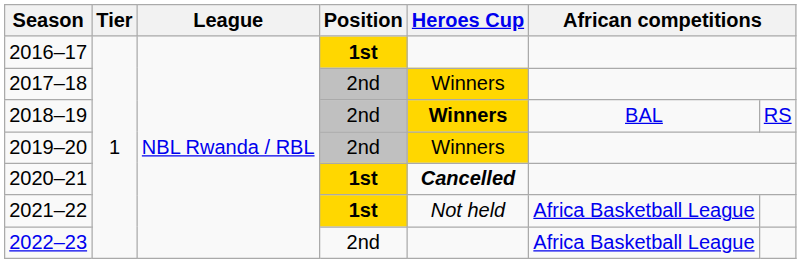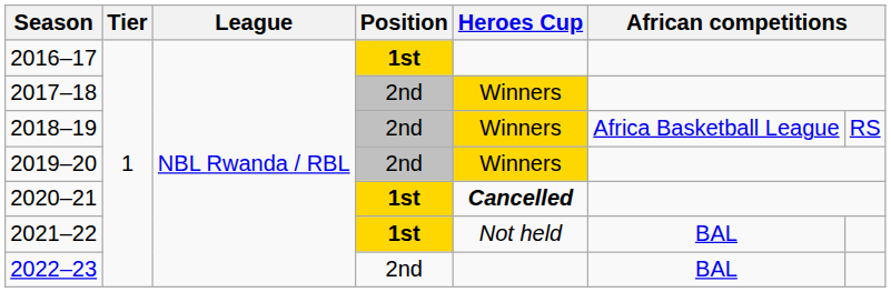 <table class="wikitable" style="text-align:center;">
 <tr>
 <th>Season</th>
 <th>Tier</th>
 <th>League</th>
 <th>Position</th>
 <th><a href='#'>Heroes Cup</a></th>
 <th colspan=2>African competitions</th>
 </tr>
 <tr>
 <td>2016–17</td>
 <td rowspan="7">1</td>
 <td rowspan="7"><a href='#'>NBL Rwanda / RBL</a></td>
 <td bgcolor=gold><strong>1st</strong></td>
 <td></td>
 <td colspan=2></td>
 </tr>
 <tr>
 <td>2017–18</td>
 <td bgcolor=silver>2nd</td>
 <td bgcolor=gold>Winners</td>
 <td colspan=2></td>
 </tr>
 <tr>
 <td>2018–19</td>
 <td bgcolor=silver>2nd</td>
-<td bgcolor=gold><strong>Winners</strong></td>
-<td><a href='#'>BAL</a></td>
+<td bgcolor=gold>Winners</td>
+<td><a href='#'>Africa Basketball League</a></td>
 <td><a href='#'>RS</a></td>
 </tr>
 <tr>
 <td>2019–20</td>
 <td bgcolor=silver>2nd</td>
 <td bgcolor=gold>Winners</td>
 <td colspan=2></td>
 </tr>
 <tr>
 <td>2020–21</td>
 <td bgcolor=gold><strong>1st</strong></td>
 <td><strong><em>Cancelled</em></strong></td>
 <td colspan="2"></td>
 </tr>
 <tr>
 <td>2021–22</td>
 <td bgcolor=gold><strong>1st</strong></td>
 <td><em>Not held</em></td>
-<td><a href='#'>Africa Basketball League</a></td>
+<td><a href='#'>BAL</a></td>
 <td></td>
 </tr>
 <tr>
 <td><a href='#'>2022–23</a></td>
 <td>2nd</td>
 <td></td>
-<td><a href='#'>Africa Basketball League</a></td>
+<td><a href='#'>BAL</a></td>
 <td></td>
 </tr>
 </table>
